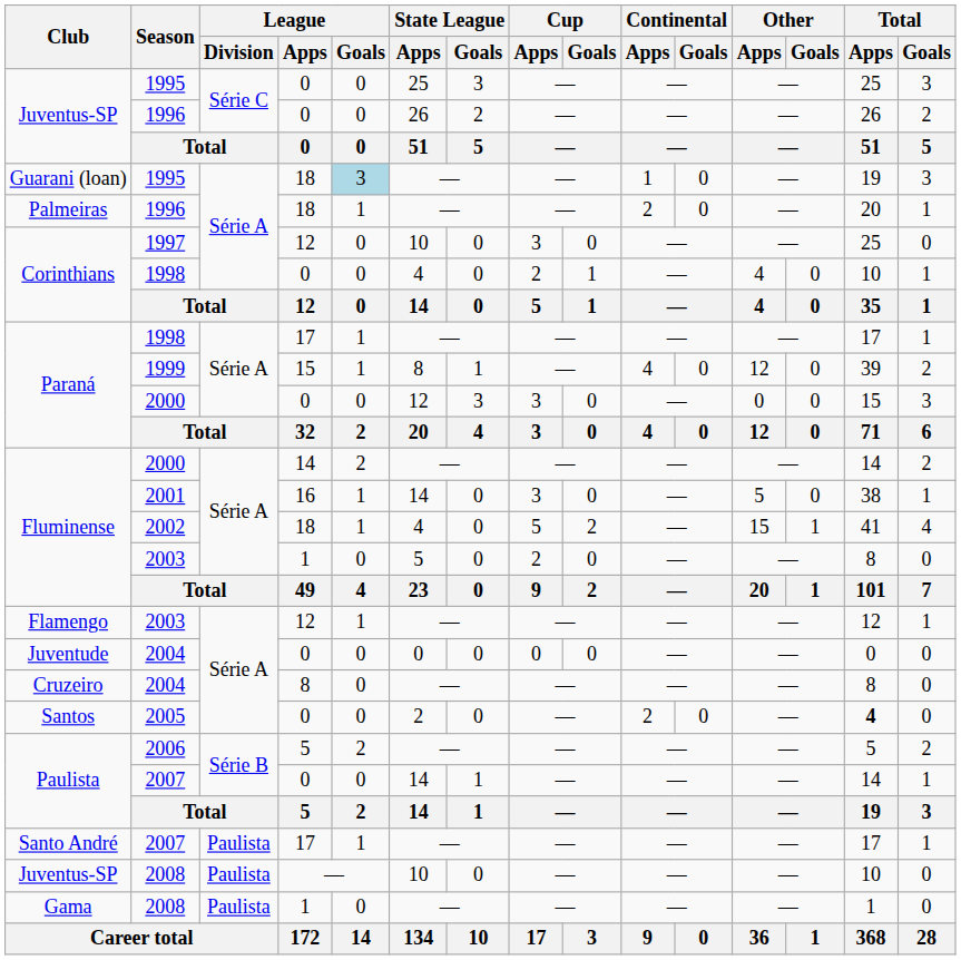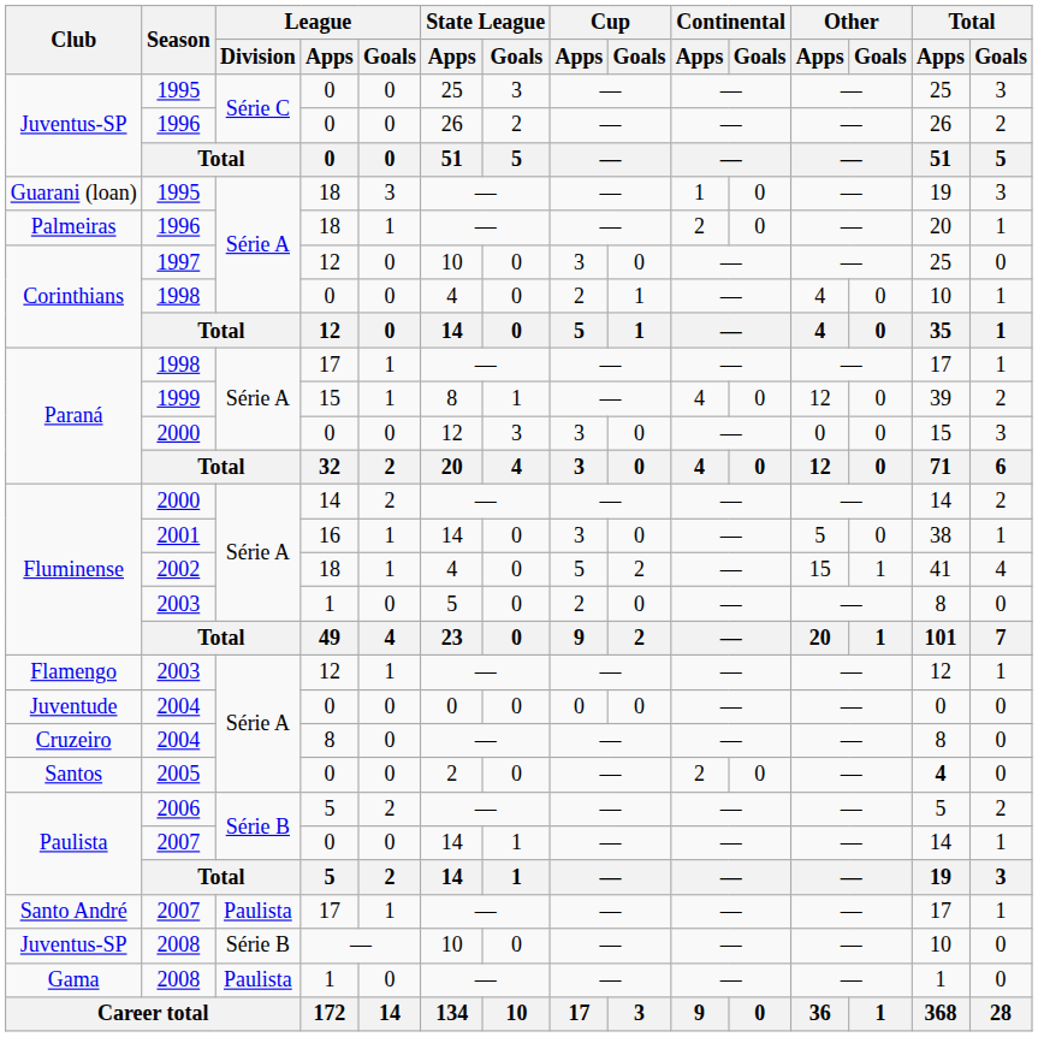 <table class="wikitable" style="text-align: center;">
 <tr>
 <th rowspan="2">Club</th>
 <th rowspan="2">Season</th>
 <th colspan="3">League</th>
 <th colspan="2">State League</th>
 <th colspan="2">Cup</th>
 <th colspan="2">Continental</th>
 <th colspan="2">Other</th>
 <th colspan="2">Total</th>
 </tr>
 <tr>
 <th>Division</th>
 <th>Apps</th>
 <th>Goals</th>
 <th>Apps</th>
 <th>Goals</th>
 <th>Apps</th>
 <th>Goals</th>
 <th>Apps</th>
 <th>Goals</th>
 <th>Apps</th>
 <th>Goals</th>
 <th>Apps</th>
 <th>Goals</th>
 </tr>
 <tr>
 <td rowspan="3" valign="center"><a href='#'>Juventus-SP</a></td>
 <td><a href='#'>1995</a></td>
 <td rowspan="2"><a href='#'>Série C</a></td>
 <td>0</td>
 <td>0</td>
 <td>25</td>
 <td>3</td>
 <td colspan="2">—</td>
 <td colspan="2">—</td>
 <td colspan="2">—</td>
 <td>25</td>
 <td>3</td>
 </tr>
 <tr>
 <td><a href='#'>1996</a></td>
 <td>0</td>
 <td>0</td>
 <td>26</td>
 <td>2</td>
 <td colspan="2">—</td>
 <td colspan="2">—</td>
 <td colspan="2">—</td>
 <td>26</td>
 <td>2</td>
 </tr>
 <tr>
 <th colspan="2">Total</th>
 <th>0</th>
 <th>0</th>
 <th>51</th>
 <th>5</th>
 <th colspan="2">—</th>
 <th colspan="2">—</th>
 <th colspan="2">—</th>
 <th>51</th>
 <th>5</th>
 </tr>
 <tr>
 <td valign="center"><a href='#'>Guarani</a> (loan)</td>
 <td><a href='#'>1995</a></td>
 <td rowspan="4"><a href='#'>Série A</a></td>
 <td>18</td>
-<td style="background: lightblue;">3</td>
+<td>3</td>
 <td colspan="2">—</td>
 <td colspan="2">—</td>
 <td>1</td>
 <td>0</td>
 <td colspan="2">—</td>
 <td>19</td>
 <td>3</td>
 </tr>
 <tr>
 <td valign="center"><a href='#'>Palmeiras</a></td>
 <td><a href='#'>1996</a></td>
 <td>18</td>
 <td>1</td>
 <td colspan="2">—</td>
 <td colspan="2">—</td>
 <td>2</td>
 <td>0</td>
 <td colspan="2">—</td>
 <td>20</td>
 <td>1</td>
 </tr>
 <tr>
 <td rowspan="3" valign="center"><a href='#'>Corinthians</a></td>
 <td><a href='#'>1997</a></td>
 <td>12</td>
 <td>0</td>
 <td>10</td>
 <td>0</td>
 <td>3</td>
 <td>0</td>
 <td colspan="2">—</td>
 <td colspan="2">—</td>
 <td>25</td>
 <td>0</td>
 </tr>
 <tr>
 <td><a href='#'>1998</a></td>
 <td>0</td>
 <td>0</td>
 <td>4</td>
 <td>0</td>
 <td>2</td>
 <td>1</td>
 <td colspan="2">—</td>
 <td>4</td>
 <td>0</td>
 <td>10</td>
 <td>1</td>
 </tr>
 <tr>
 <th colspan="2">Total</th>
 <th>12</th>
 <th>0</th>
 <th>14</th>
 <th>0</th>
 <th>5</th>
 <th>1</th>
 <th colspan="2">—</th>
 <th>4</th>
 <th>0</th>
 <th>35</th>
 <th>1</th>
 </tr>
 <tr>
 <td rowspan="4" valign="center"><a href='#'>Paraná</a></td>
 <td><a href='#'>1998</a></td>
 <td rowspan="3">Série A</td>
 <td>17</td>
 <td>1</td>
 <td colspan="2">—</td>
 <td colspan="2">—</td>
 <td colspan="2">—</td>
 <td colspan="2">—</td>
 <td>17</td>
 <td>1</td>
 </tr>
 <tr>
 <td><a href='#'>1999</a></td>
 <td>15</td>
 <td>1</td>
 <td>8</td>
 <td>1</td>
 <td colspan="2">—</td>
 <td>4</td>
 <td>0</td>
 <td>12</td>
 <td>0</td>
 <td>39</td>
 <td>2</td>
 </tr>
 <tr>
 <td><a href='#'>2000</a></td>
 <td>0</td>
 <td>0</td>
 <td>12</td>
 <td>3</td>
 <td>3</td>
 <td>0</td>
 <td colspan="2">—</td>
 <td>0</td>
 <td>0</td>
 <td>15</td>
 <td>3</td>
 </tr>
 <tr>
 <th colspan="2">Total</th>
 <th>32</th>
 <th>2</th>
 <th>20</th>
 <th>4</th>
 <th>3</th>
 <th>0</th>
 <th>4</th>
 <th>0</th>
 <th>12</th>
 <th>0</th>
 <th>71</th>
 <th>6</th>
 </tr>
 <tr>
 <td rowspan="5" valign="center"><a href='#'>Fluminense</a></td>
 <td><a href='#'>2000</a></td>
 <td rowspan="4">Série A</td>
 <td>14</td>
 <td>2</td>
 <td colspan="2">—</td>
 <td colspan="2">—</td>
 <td colspan="2">—</td>
 <td colspan="2">—</td>
 <td>14</td>
 <td>2</td>
 </tr>
 <tr>
 <td><a href='#'>2001</a></td>
 <td>16</td>
 <td>1</td>
 <td>14</td>
 <td>0</td>
 <td>3</td>
 <td>0</td>
 <td colspan="2">—</td>
 <td>5</td>
 <td>0</td>
 <td>38</td>
 <td>1</td>
 </tr>
 <tr>
 <td><a href='#'>2002</a></td>
 <td>18</td>
 <td>1</td>
 <td>4</td>
 <td>0</td>
 <td>5</td>
 <td>2</td>
 <td colspan="2">—</td>
 <td>15</td>
 <td>1</td>
 <td>41</td>
 <td>4</td>
 </tr>
 <tr>
 <td><a href='#'>2003</a></td>
 <td>1</td>
 <td>0</td>
 <td>5</td>
 <td>0</td>
 <td>2</td>
 <td>0</td>
 <td colspan="2">—</td>
 <td colspan="2">—</td>
 <td>8</td>
 <td>0</td>
 </tr>
 <tr>
 <th colspan="2">Total</th>
 <th>49</th>
 <th>4</th>
 <th>23</th>
 <th>0</th>
 <th>9</th>
 <th>2</th>
 <th colspan="2">—</th>
 <th>20</th>
 <th>1</th>
 <th>101</th>
 <th>7</th>
 </tr>
 <tr>
 <td valign="center"><a href='#'>Flamengo</a></td>
 <td><a href='#'>2003</a></td>
 <td rowspan="4">Série A</td>
 <td>12</td>
 <td>1</td>
 <td colspan="2">—</td>
 <td colspan="2">—</td>
 <td colspan="2">—</td>
 <td colspan="2">—</td>
 <td>12</td>
 <td>1</td>
 </tr>
 <tr>
 <td valign="center"><a href='#'>Juventude</a></td>
 <td><a href='#'>2004</a></td>
 <td>0</td>
 <td>0</td>
 <td>0</td>
 <td>0</td>
 <td>0</td>
 <td>0</td>
 <td colspan="2">—</td>
 <td colspan="2">—</td>
 <td>0</td>
 <td>0</td>
 </tr>
 <tr>
 <td valign="center"><a href='#'>Cruzeiro</a></td>
 <td><a href='#'>2004</a></td>
 <td>8</td>
 <td>0</td>
 <td colspan="2">—</td>
 <td colspan="2">—</td>
 <td colspan="2">—</td>
 <td colspan="2">—</td>
 <td>8</td>
 <td>0</td>
 </tr>
 <tr>
 <td valign="center"><a href='#'>Santos</a></td>
 <td><a href='#'>2005</a></td>
 <td>0</td>
 <td>0</td>
 <td>2</td>
 <td>0</td>
 <td colspan="2">—</td>
 <td>2</td>
 <td>0</td>
 <td colspan="2">—</td>
 <td><strong>4</strong></td>
 <td>0</td>
 </tr>
 <tr>
 <td rowspan="3" valign="center"><a href='#'>Paulista</a></td>
 <td><a href='#'>2006</a></td>
 <td rowspan="2"><a href='#'>Série B</a></td>
 <td>5</td>
 <td>2</td>
 <td colspan="2">—</td>
 <td colspan="2">—</td>
 <td colspan="2">—</td>
 <td colspan="2">—</td>
 <td>5</td>
 <td>2</td>
 </tr>
 <tr>
 <td><a href='#'>2007</a></td>
 <td>0</td>
 <td>0</td>
 <td>14</td>
 <td>1</td>
 <td colspan="2">—</td>
 <td colspan="2">—</td>
 <td colspan="2">—</td>
 <td>14</td>
 <td>1</td>
 </tr>
 <tr>
 <th colspan="2">Total</th>
 <th>5</th>
 <th>2</th>
 <th>14</th>
 <th>1</th>
 <th colspan="2">—</th>
 <th colspan="2">—</th>
 <th colspan="2">—</th>
 <th>19</th>
 <th>3</th>
 </tr>
 <tr>
 <td valign="center"><a href='#'>Santo André</a></td>
 <td><a href='#'>2007</a></td>
 <td><a href='#'>Paulista</a></td>
 <td>17</td>
 <td>1</td>
 <td colspan="2">—</td>
 <td colspan="2">—</td>
 <td colspan="2">—</td>
 <td colspan="2">—</td>
 <td>17</td>
 <td>1</td>
 </tr>
 <tr>
 <td valign="center"><a href='#'>Juventus-SP</a></td>
 <td><a href='#'>2008</a></td>
-<td><a href='#'>Paulista</a></td>
+<td>Série B</td>
 <td colspan="2">—</td>
 <td>10</td>
 <td>0</td>
 <td colspan="2">—</td>
 <td colspan="2">—</td>
 <td colspan="2">—</td>
 <td>10</td>
 <td>0</td>
 </tr>
 <tr>
 <td valign="center"><a href='#'>Gama</a></td>
 <td><a href='#'>2008</a></td>
 <td><a href='#'>Paulista</a></td>
 <td>1</td>
 <td>0</td>
 <td colspan="2">—</td>
 <td colspan="2">—</td>
 <td colspan="2">—</td>
 <td colspan="2">—</td>
 <td>1</td>
 <td>0</td>
 </tr>
 <tr>
 <th colspan="3"><strong>Career total</strong></th>
 <th>172</th>
 <th>14</th>
 <th>134</th>
 <th>10</th>
 <th>17</th>
 <th>3</th>
 <th>9</th>
 <th>0</th>
 <th>36</th>
 <th>1</th>
 <th>368</th>
 <th>28</th>
 </tr>
 </table>
